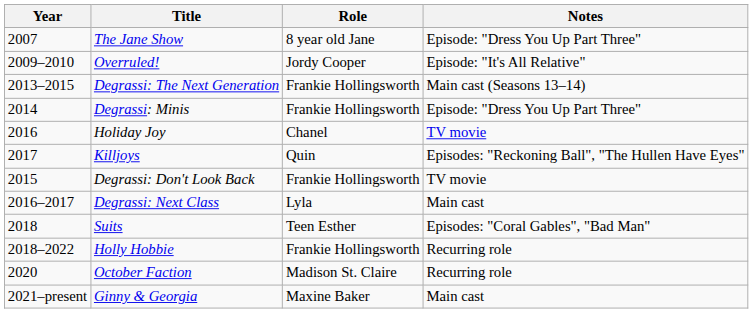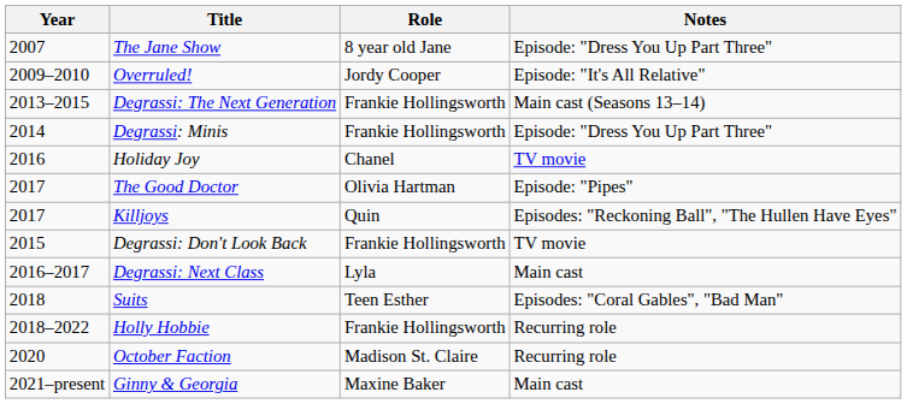 <table class="wikitable sortable">
 <tr>
 <th>Year</th>
 <th>Title</th>
 <th>Role</th>
 <th class="unsortable">Notes</th>
 </tr>
 <tr>
 <td>2007</td>
 <td data-sort-value="Jane Show, The"><em><a href='#'>The Jane Show</a></em></td>
 <td>8 year old Jane</td>
 <td>Episode: "Dress You Up Part Three"</td>
 </tr>
 <tr>
 <td>2009–2010</td>
 <td><em><a href='#'>Overruled!</a></em></td>
 <td>Jordy Cooper</td>
 <td>Episode: "It's All Relative"</td>
 </tr>
 <tr>
 <td>2013–2015</td>
 <td><em><a href='#'>Degrassi: The Next Generation</a></em></td>
 <td>Frankie Hollingsworth</td>
 <td>Main cast (Seasons 13–14)</td>
 </tr>
 <tr>
 <td>2014</td>
 <td><em><a href='#'>Degrassi</a>: Minis</em></td>
 <td>Frankie Hollingsworth</td>
 <td>Episode: "Dress You Up Part Three"</td>
 </tr>
 <tr>
 <td>2016</td>
 <td><em>Holiday Joy</em></td>
 <td>Chanel</td>
 <td><a href='#'>TV movie</a></td>
+</tr>
+<tr>
+<td>2017</td>
+<td data-sort-value="Good Doctor, The"><em><a href='#'>The Good Doctor</a></em></td>
+<td>Olivia Hartman</td>
+<td>Episode: "Pipes"</td>
 </tr>
 <tr>
 <td>2017</td>
 <td><em><a href='#'>Killjoys</a></em></td>
 <td>Quin</td>
 <td>Episodes: "Reckoning Ball", "The Hullen Have Eyes"</td>
 </tr>
 <tr>
 <td>2015</td>
 <td><em>Degrassi: Don't Look Back</em></td>
 <td>Frankie Hollingsworth</td>
 <td>TV movie</td>
 </tr>
 <tr>
 <td>2016–2017</td>
 <td><em><a href='#'>Degrassi: Next Class</a></em></td>
 <td>Lyla</td>
 <td>Main cast</td>
 </tr>
 <tr>
 <td>2018</td>
 <td><em><a href='#'>Suits</a></em></td>
 <td>Teen Esther</td>
 <td>Episodes: "Coral Gables", "Bad Man"</td>
 </tr>
 <tr>
 <td>2018–2022</td>
 <td><em><a href='#'>Holly Hobbie</a></em></td>
 <td>Frankie Hollingsworth</td>
 <td>Recurring role</td>
 </tr>
 <tr>
 <td>2020</td>
 <td><em><a href='#'>October Faction</a></em></td>
 <td>Madison St. Claire</td>
 <td>Recurring role</td>
 </tr>
 <tr>
 <td>2021–present</td>
 <td><em><a href='#'>Ginny & Georgia</a></em></td>
 <td>Maxine Baker</td>
 <td>Main cast</td>
 </tr>
 </table>
